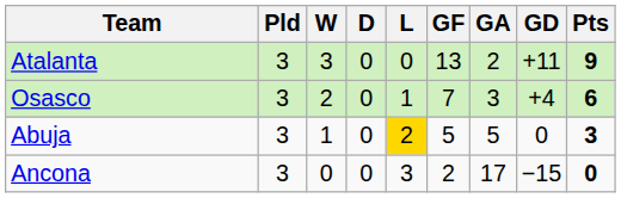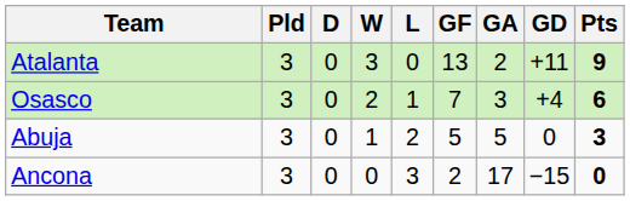 <table class=wikitable style="text-align:center">
 <tr>
 <th width=165>Team</th>
 <th width=20>Pld</th>
+<th width=20>D</th>
 <th width=20>W</th>
-<th width=20>D</th>
 <th width=20>L</th>
 <th width=20>GF</th>
 <th width=20>GA</th>
 <th width=20>GD</th>
 <th width=20>Pts</th>
 </tr>
 <tr bgcolor=#d0f0c0>
 <td style="text-align:left"> <a href='#'>Atalanta</a></td>
 <td>3</td>
+<td>0</td>
 <td>3</td>
-<td>0</td>
 <td>0</td>
 <td>13</td>
 <td>2</td>
 <td>+11</td>
 <td><strong>9</strong></td>
 </tr>
 <tr bgcolor=#d0f0c0>
 <td style="text-align:left"> <a href='#'>Osasco</a></td>
 <td>3</td>
+<td>0</td>
 <td>2</td>
-<td>0</td>
 <td>1</td>
 <td>7</td>
 <td>3</td>
 <td>+4</td>
 <td><strong>6</strong></td>
 </tr>
 <tr>
 <td style="text-align:left"> <a href='#'>Abuja</a></td>
 <td>3</td>
+<td>0</td>
 <td>1</td>
-<td>0</td>
-<td style="background: gold;">2</td>
+<td>2</td>
 <td>5</td>
 <td>5</td>
 <td>0</td>
 <td><strong>3</strong></td>
 </tr>
 <tr>
 <td style="text-align:left"> <a href='#'>Ancona</a></td>
 <td>3</td>
 <td>0</td>
 <td>0</td>
 <td>3</td>
 <td>2</td>
 <td>17</td>
 <td>−15</td>
 <td><strong>0</strong></td>
 </tr>
 </table>
